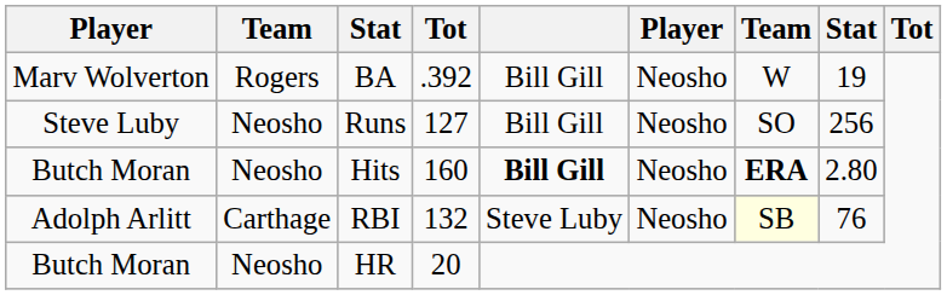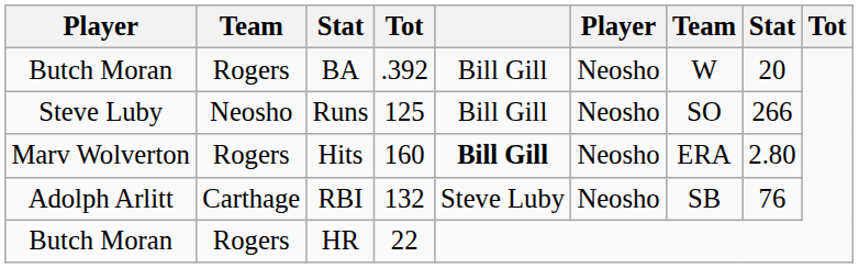 <table class="wikitable" style="text-align:center">
 <tr>
 <th>Player</th>
 <th>Team</th>
 <th>Stat</th>
 <th>Tot</th>
 <th></th>
 <th>Player</th>
 <th>Team</th>
 <th>Stat</th>
 <th>Tot</th>
 </tr>
 <tr>
-<td>Marv Wolverton</td>
+<td>Butch Moran</td>
 <td>Rogers</td>
 <td>BA</td>
 <td>.392</td>
 <td>Bill Gill</td>
 <td>Neosho</td>
 <td>W</td>
-<td>19</td>
+<td>20</td>
 </tr>
 <tr>
 <td>Steve Luby</td>
 <td>Neosho</td>
 <td>Runs</td>
-<td>127</td>
+<td>125</td>
 <td>Bill Gill</td>
 <td>Neosho</td>
 <td>SO</td>
-<td>256</td>
+<td>266</td>
 </tr>
 <tr>
-<td>Butch Moran</td>
-<td>Neosho</td>
+<td>Marv Wolverton</td>
+<td>Rogers</td>
 <td>Hits</td>
 <td>160</td>
 <td><strong>Bill Gill</strong></td>
 <td>Neosho</td>
-<td><strong>ERA</strong></td>
+<td>ERA</td>
 <td>2.80</td>
 </tr>
 <tr>
 <td>Adolph Arlitt</td>
 <td>Carthage</td>
 <td>RBI</td>
 <td>132</td>
 <td>Steve Luby</td>
 <td>Neosho</td>
-<td style="background: lightyellow;">SB</td>
+<td>SB</td>
 <td>76</td>
 </tr>
 <tr>
 <td>Butch Moran</td>
-<td>Neosho</td>
+<td>Rogers</td>
 <td>HR</td>
-<td>20</td>
+<td>22</td>
 </tr>
 </table>
